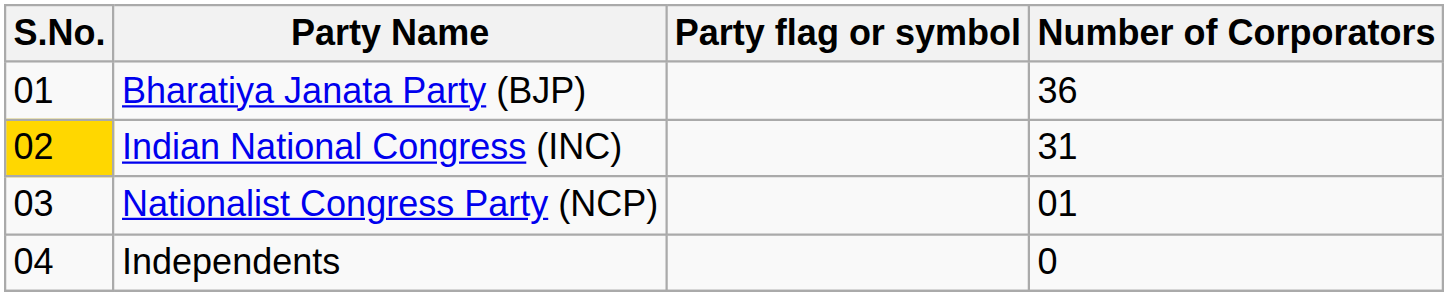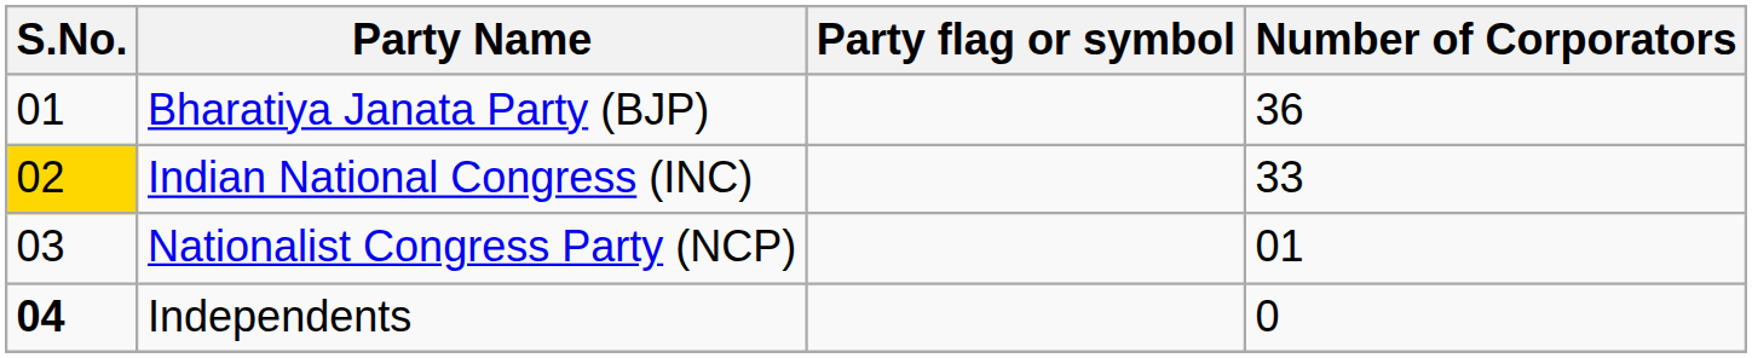 <table class="sortable wikitable">
 <tr>
 <th>S.No.</th>
 <th>Party Name</th>
 <th>Party flag or symbol</th>
 <th>Number of Corporators</th>
 </tr>
 <tr>
 <td>01</td>
 <td><a href='#'>Bharatiya Janata Party</a> (BJP)</td>
 <td></td>
 <td>36</td>
 </tr>
 <tr>
 <td style="background: gold;">02</td>
 <td><a href='#'>Indian National Congress</a> (INC)</td>
 <td></td>
-<td>31</td>
+<td>33</td>
 </tr>
 <tr>
 <td>03</td>
 <td><a href='#'>Nationalist Congress Party</a> (NCP)</td>
 <td></td>
 <td>01</td>
 </tr>
 <tr>
-<td>04</td>
+<td><strong>04</strong></td>
 <td>Independents</td>
 <td></td>
 <td>0</td>
 </tr>
 <tr>
 </tr>
 </table>
